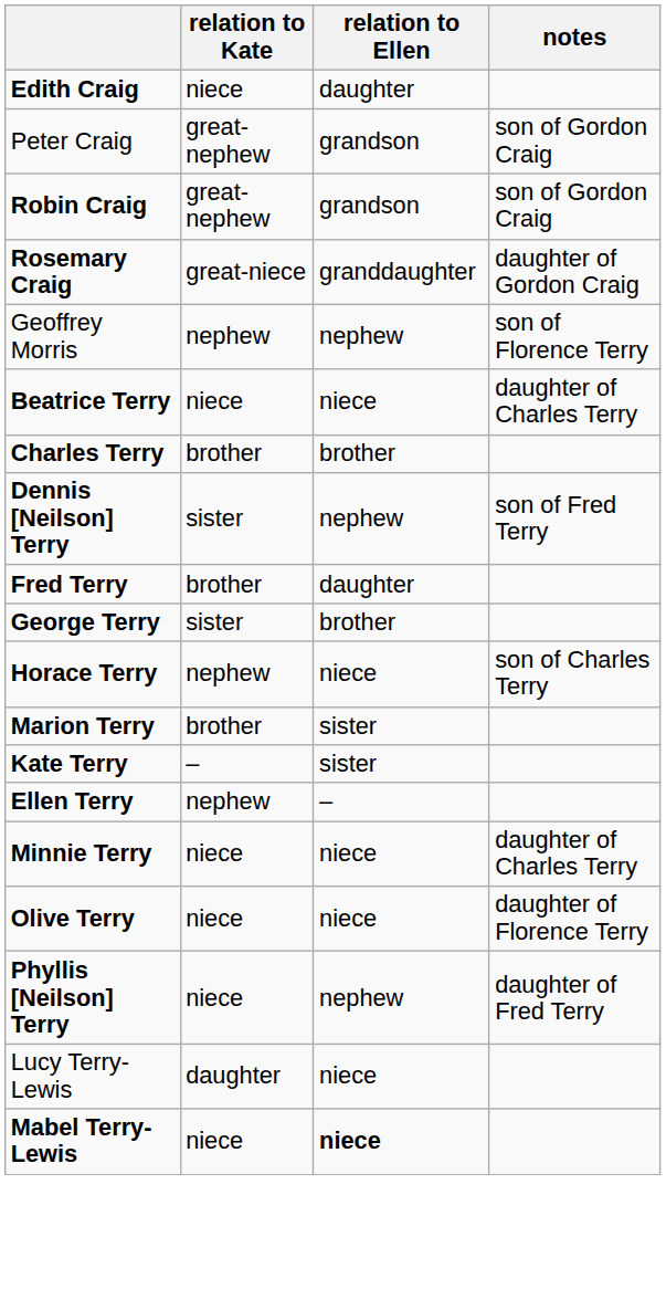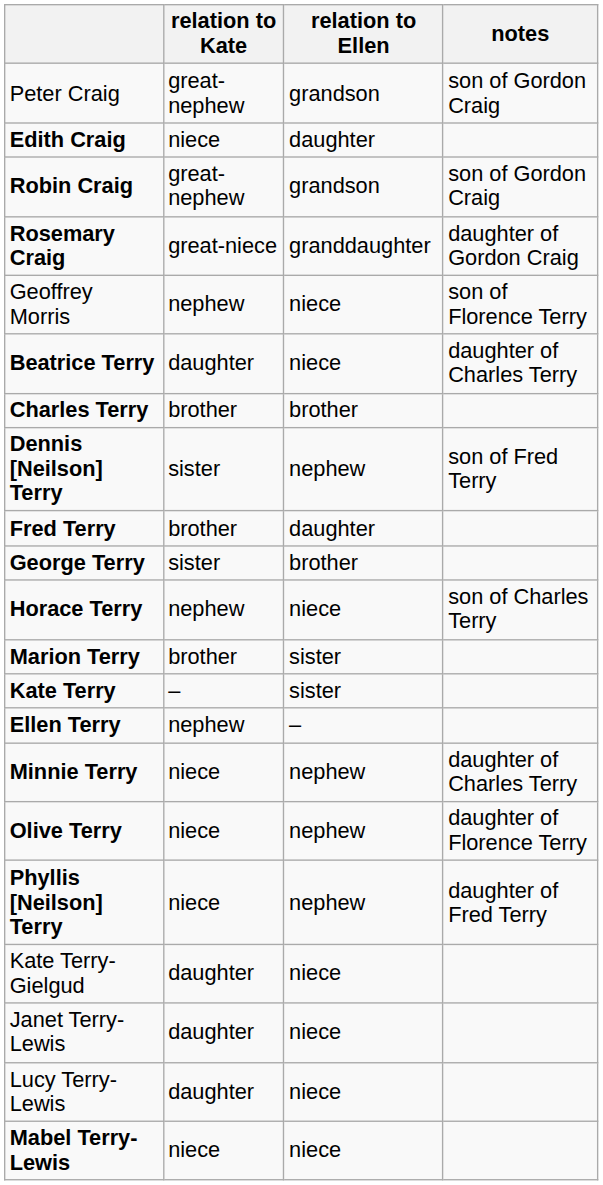 <table class="wikitable plainrowheaders" style="text-align: left; margin-right: 0;" width=70% style="margin: 1em auto 1em auto">
 <tr>
 <th scope="col"></th>
 <th scope="col">relation to Kate</th>
 <th scope="col">relation to Ellen</th>
 <th scope="col">notes</th>
 </tr>
 <tr>
+<td>Peter Craig</td>
+<td>great-nephew</td>
+<td>grandson</td>
+<td>son of Gordon Craig</td>
+</tr>
+<tr>
 <td><strong>Edith Craig</strong></td>
 <td>niece</td>
 <td>daughter</td>
 <td></td>
-</tr>
-<tr>
-<td>Peter Craig</td>
-<td>great-nephew</td>
-<td>grandson</td>
-<td>son of Gordon Craig</td>
 </tr>
 <tr>
 <td><strong>Robin Craig</strong></td>
 <td>great-nephew</td>
 <td>grandson</td>
 <td>son of Gordon Craig</td>
 </tr>
 <tr>
 <td><strong>Rosemary Craig</strong></td>
 <td>great-niece</td>
 <td>granddaughter</td>
 <td>daughter of Gordon Craig</td>
 </tr>
 <tr>
 <td>Geoffrey Morris</td>
 <td>nephew</td>
-<td>nephew</td>
+<td>niece</td>
 <td>son of Florence Terry</td>
 </tr>
 <tr>
 <td><strong>Beatrice Terry</strong></td>
-<td>niece</td>
+<td>daughter</td>
 <td>niece</td>
 <td>daughter of Charles Terry</td>
 </tr>
 <tr>
 <td><strong>Charles Terry</strong></td>
 <td>brother</td>
 <td>brother</td>
 <td></td>
 </tr>
 <tr>
 <td><strong>Dennis [Neilson] Terry</strong></td>
 <td>sister</td>
 <td>nephew</td>
 <td>son of Fred Terry</td>
 </tr>
 <tr>
 <td><strong>Fred Terry</strong></td>
 <td>brother</td>
 <td>daughter</td>
 <td></td>
 </tr>
 <tr>
 <td><strong>George Terry</strong></td>
 <td>sister</td>
 <td>brother</td>
 <td></td>
 </tr>
 <tr>
 <td><strong>Horace Terry</strong></td>
 <td>nephew</td>
 <td>niece</td>
 <td>son of Charles Terry</td>
 </tr>
 <tr>
 <td><strong>Marion Terry</strong></td>
 <td>brother</td>
 <td>sister</td>
 <td></td>
 </tr>
 <tr>
 <td><strong>Kate Terry</strong></td>
 <td>–</td>
 <td>sister</td>
 <td></td>
 </tr>
 <tr>
 <td><strong>Ellen Terry</strong></td>
 <td>nephew</td>
 <td>–</td>
 <td></td>
 </tr>
 <tr>
 <td><strong>Minnie Terry</strong></td>
 <td>niece</td>
-<td>niece</td>
+<td>nephew</td>
 <td>daughter of Charles Terry</td>
 </tr>
 <tr>
 <td><strong>Olive Terry</strong></td>
 <td>niece</td>
-<td>niece</td>
+<td>nephew</td>
 <td>daughter of Florence Terry</td>
 </tr>
 <tr>
 <td><strong>Phyllis [Neilson] Terry</strong></td>
 <td>niece</td>
 <td>nephew</td>
 <td>daughter of Fred Terry</td>
+</tr>
+<tr>
+<td>Kate Terry-Gielgud</td>
+<td>daughter</td>
+<td>niece</td>
+<td></td>
+</tr>
+<tr>
+<td>Janet Terry-Lewis</td>
+<td>daughter</td>
+<td>niece</td>
+<td></td>
 </tr>
 <tr>
 <td>Lucy Terry-Lewis</td>
 <td>daughter</td>
 <td>niece</td>
 <td></td>
 </tr>
 <tr>
 <td><strong>Mabel Terry-Lewis</strong></td>
 <td>niece</td>
-<td><strong>niece</strong></td>
+<td>niece</td>
 <td></td>
 </tr>
 </table>
